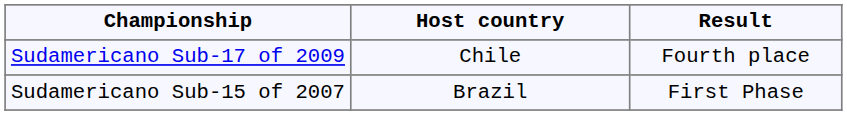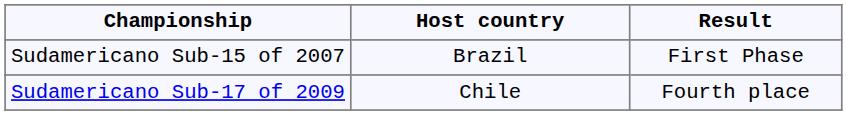 <table align="center" bgcolor="#f7f8ff" border="1" cellpadding="3" cellspacing="0" class="" style="font-size: 95%; border: gray solid 1px; border-collapse: collapse;">
 <tr>
 <th width="200">Championship</th>
 <th width="160">Host country</th>
 <th width="120">Result</th>
 </tr>
 <tr align="center">
+<td>Sudamericano Sub-15 of 2007</td>
+<td>Brazil</td>
+<td>First Phase</td>
+</tr>
+<tr align="center">
 <td><a href='#'>Sudamericano Sub-17 of 2009</a></td>
 <td>Chile</td>
 <td>Fourth place</td>
 </tr>
-<tr align="center">
-<td>Sudamericano Sub-15 of 2007</td>
-<td>Brazil</td>
-<td>First Phase</td>
-</tr>
 </table>
